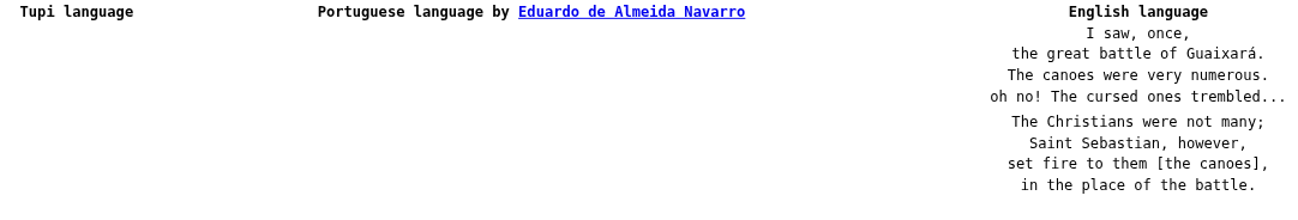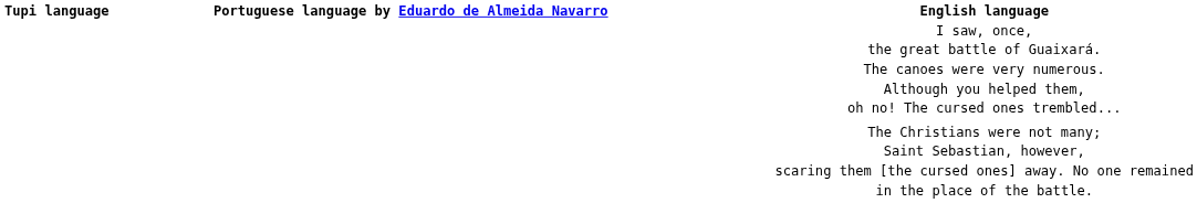 <table border="0" style="width:100%; text-align:center">
 <tr>
 <th>Tupi language</th>
 <th>Portuguese language by <a href='#'>Eduardo de Almeida Navarro</a></th>
 <th>English language</th>
 </tr>
 <tr>
 <td></td>
 <td></td>
 <td>I saw, once,</td>
 </tr>
 <tr>
 <td></td>
 <td></td>
 <td>the great battle of Guaixará.</td>
 </tr>
 <tr>
 <td></td>
 <td></td>
 <td>The canoes were very numerous.</td>
 </tr>
 <tr>
 <td></td>
 <td></td>
+<td>Although you helped them,</td>
+</tr>
+<tr>
+<td></td>
+<td></td>
 <td>oh no! The cursed ones trembled...</td>
 </tr>
 <tr>
 <td></td>
 <td></td>
 <td></td>
 </tr>
 <tr>
 <td></td>
 <td></td>
 <td>The Christians were not many;</td>
 </tr>
 <tr>
 <td></td>
 <td></td>
 <td>Saint Sebastian, however,</td>
 </tr>
 <tr>
 <td></td>
 <td></td>
-<td>set fire to them [the canoes],</td>
+<td>scaring them [the cursed ones] away. No one remained</td>
 </tr>
 <tr>
 <td></td>
 <td></td>
 <td>in the place of the battle.</td>
 </tr>
 </table>
